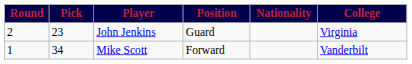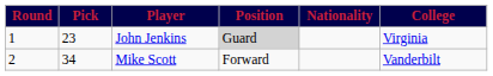 <table class="wikitable sortable sortable">
 <tr>
 <th style="background:#00004d; color:#C41E3A" width="10%">Round</th>
 <th style="background:#00004d; color:#C41E3A" width="10%">Pick</th>
 <th style="background:#00004d; color:#C41E3A" width="20%">Player</th>
 <th style="background:#00004d; color:#C41E3A" width="15%">Position</th>
 <th style="background:#00004d; color:#C41E3A" width="15%">Nationality</th>
 <th style="background:#00004d; color:#C41E3A" width="20%">College</th>
 </tr>
 <tr>
-<td>2</td>
+<td>1</td>
 <td>23</td>
 <td><a href='#'>John Jenkins</a></td>
-<td>Guard</td>
+<td style="background: lightgrey;">Guard</td>
 <td></td>
 <td><a href='#'>Virginia</a></td>
 </tr>
 <tr>
-<td>1</td>
+<td>2</td>
 <td>34</td>
 <td><a href='#'>Mike Scott</a></td>
 <td>Forward</td>
 <td></td>
 <td><a href='#'>Vanderbilt</a></td>
 </tr>
 </table>
